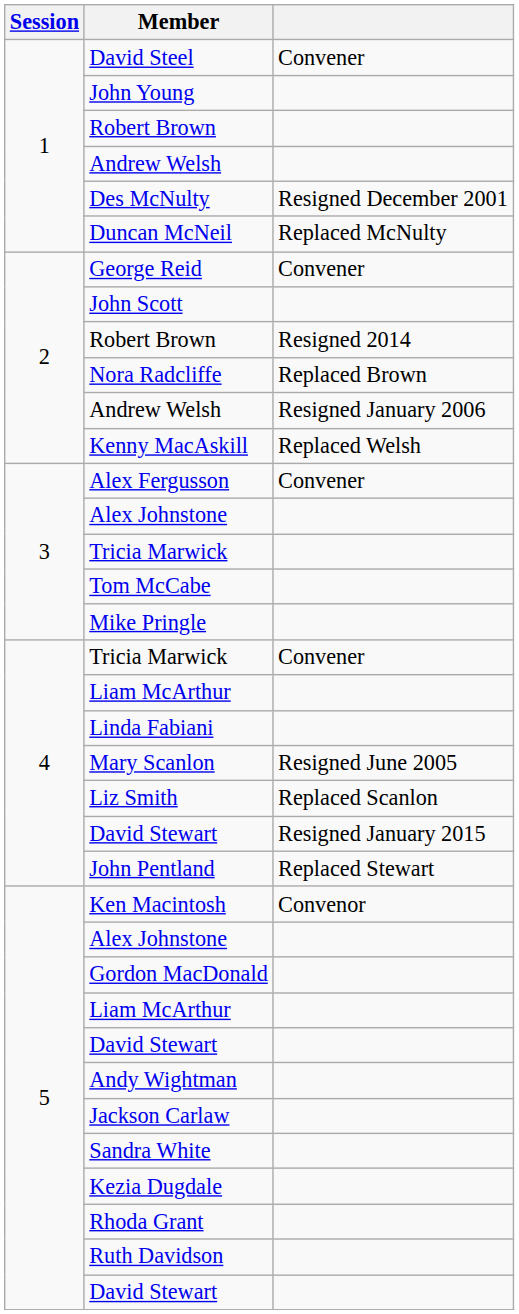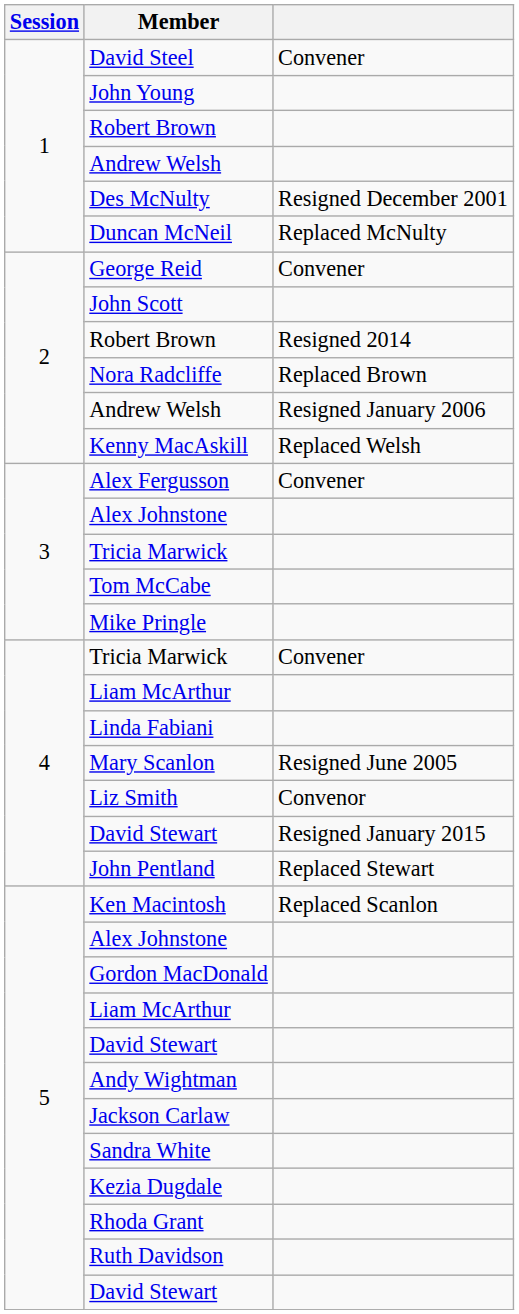 <table class="wikitable mw-collapsible mw-collapsed">
 <tr>
 <th><a href='#'>Session</a></th>
 <th>Member</th>
 <th></th>
 </tr>
 <tr>
 <td rowspan="6" style="text-align:center">1</td>
 <td><a href='#'>David Steel</a></td>
 <td>Convener</td>
 </tr>
 <tr>
 <td><a href='#'>John Young</a></td>
 <td></td>
 </tr>
 <tr>
 <td><a href='#'>Robert Brown</a></td>
 <td></td>
 </tr>
 <tr>
 <td><a href='#'>Andrew Welsh</a></td>
 <td></td>
 </tr>
 <tr>
 <td><a href='#'>Des McNulty</a></td>
 <td>Resigned December 2001</td>
 </tr>
 <tr>
 <td><a href='#'>Duncan McNeil</a></td>
 <td>Replaced McNulty</td>
 </tr>
 <tr>
 <td rowspan="6" style="text-align:center">2</td>
 <td><a href='#'>George Reid</a></td>
 <td>Convener</td>
 </tr>
 <tr>
 <td><a href='#'>John Scott</a></td>
 <td></td>
 </tr>
 <tr>
 <td>Robert Brown</td>
 <td>Resigned 2014</td>
 </tr>
 <tr>
 <td><a href='#'>Nora Radcliffe</a></td>
 <td>Replaced Brown</td>
 </tr>
 <tr>
 <td>Andrew Welsh</td>
 <td>Resigned January 2006</td>
 </tr>
 <tr>
 <td><a href='#'>Kenny MacAskill</a></td>
 <td>Replaced Welsh</td>
 </tr>
 <tr>
 <td rowspan="5" style="text-align:center">3</td>
 <td><a href='#'>Alex Fergusson</a></td>
 <td>Convener</td>
 </tr>
 <tr>
 <td><a href='#'>Alex Johnstone</a></td>
 <td></td>
 </tr>
 <tr>
 <td><a href='#'>Tricia Marwick</a></td>
 <td></td>
 </tr>
 <tr>
 <td><a href='#'>Tom McCabe</a></td>
 <td></td>
 </tr>
 <tr>
 <td><a href='#'>Mike Pringle</a></td>
 <td></td>
 </tr>
 <tr>
 <td rowspan="7" style="text-align:center">4</td>
 <td>Tricia Marwick</td>
 <td>Convener</td>
 </tr>
 <tr>
 <td><a href='#'>Liam McArthur</a></td>
 <td></td>
 </tr>
 <tr>
 <td><a href='#'>Linda Fabiani</a></td>
 <td></td>
 </tr>
 <tr>
 <td><a href='#'>Mary Scanlon</a></td>
 <td>Resigned June 2005</td>
 </tr>
 <tr>
 <td><a href='#'>Liz Smith</a></td>
-<td>Replaced Scanlon</td>
+<td>Convenor</td>
 </tr>
 <tr>
 <td><a href='#'>David Stewart</a></td>
 <td>Resigned January 2015</td>
 </tr>
 <tr>
 <td><a href='#'>John Pentland</a></td>
 <td>Replaced Stewart</td>
 </tr>
 <tr>
 <td rowspan="12" style="text-align:center">5</td>
 <td><a href='#'>Ken Macintosh</a></td>
-<td>Convenor</td>
+<td>Replaced Scanlon</td>
 </tr>
 <tr>
 <td><a href='#'>Alex Johnstone</a></td>
 <td></td>
 </tr>
 <tr>
 <td><a href='#'>Gordon MacDonald</a></td>
 <td></td>
 </tr>
 <tr>
 <td><a href='#'>Liam McArthur</a></td>
 <td></td>
 </tr>
 <tr>
 <td><a href='#'>David Stewart</a></td>
 <td></td>
 </tr>
 <tr>
 <td><a href='#'>Andy Wightman</a></td>
 <td></td>
 </tr>
 <tr>
 <td><a href='#'>Jackson Carlaw</a></td>
 <td></td>
 </tr>
 <tr>
 <td><a href='#'>Sandra White</a></td>
 <td></td>
 </tr>
 <tr>
 <td><a href='#'>Kezia Dugdale</a></td>
 <td></td>
 </tr>
 <tr>
 <td><a href='#'>Rhoda Grant</a></td>
 <td></td>
 </tr>
 <tr>
 <td><a href='#'>Ruth Davidson</a></td>
 <td></td>
 </tr>
 <tr>
 <td><a href='#'>David Stewart</a></td>
 <td></td>
 </tr>
 <tr>
 </tr>
 </table>
